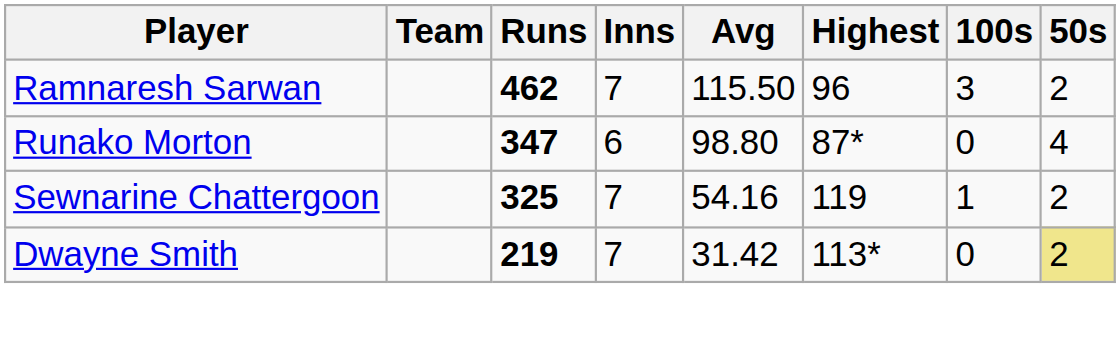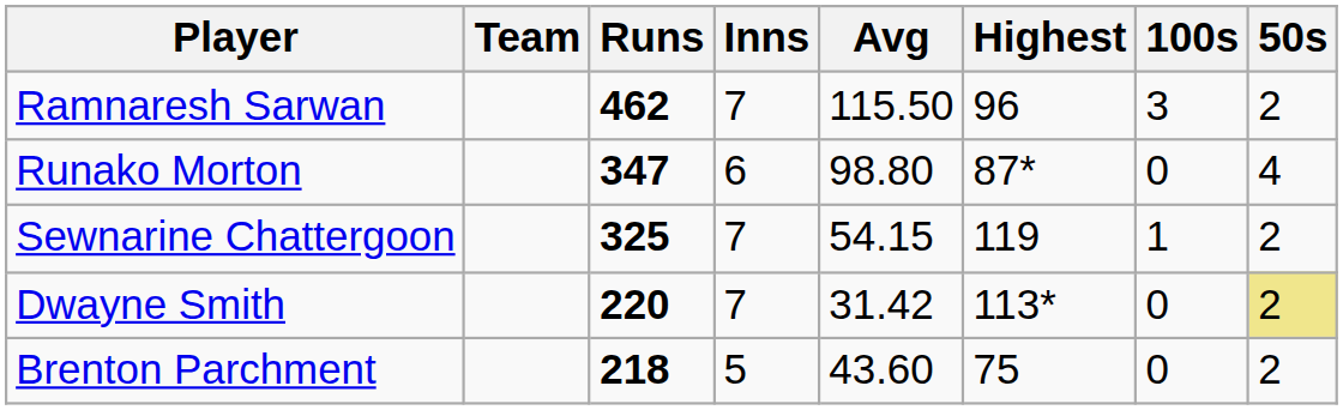 <table class="wikitable">
 <tr>
 <th>Player</th>
 <th>Team</th>
 <th>Runs</th>
 <th>Inns</th>
 <th>Avg</th>
 <th>Highest</th>
 <th>100s</th>
 <th>50s</th>
 </tr>
 <tr>
 <td><a href='#'>Ramnaresh Sarwan</a></td>
 <td></td>
 <td><strong>462</strong></td>
 <td>7</td>
 <td>115.50</td>
 <td>96</td>
 <td>3</td>
 <td>2</td>
 </tr>
 <tr>
 <td><a href='#'>Runako Morton</a></td>
 <td></td>
 <td><strong>347</strong></td>
 <td>6</td>
 <td>98.80</td>
 <td>87*</td>
 <td>0</td>
 <td>4</td>
 </tr>
 <tr>
 <td><a href='#'>Sewnarine Chattergoon</a></td>
 <td></td>
 <td><strong>325</strong></td>
 <td>7</td>
-<td>54.16</td>
+<td>54.15</td>
 <td>119</td>
 <td>1</td>
 <td>2</td>
 </tr>
 <tr>
 <td><a href='#'>Dwayne Smith</a></td>
 <td></td>
-<td><strong>219</strong></td>
+<td><strong>220</strong></td>
 <td>7</td>
 <td>31.42</td>
 <td>113*</td>
 <td>0</td>
 <td style="background: khaki;">2</td>
 </tr>
+<tr>
+<td><a href='#'>Brenton Parchment</a></td>
+<td></td>
+<td><strong>218</strong></td>
+<td>5</td>
+<td>43.60</td>
+<td>75</td>
+<td>0</td>
+<td>2</td>
+</tr>
 </table>
